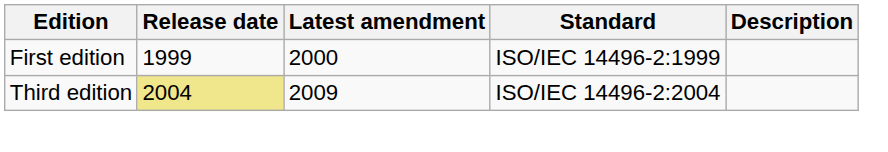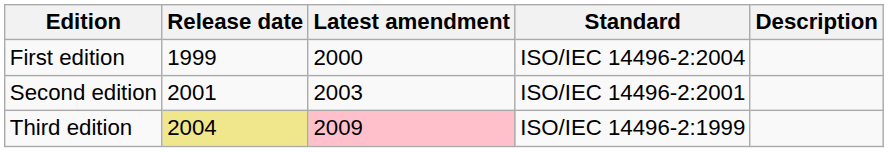 <table class="wikitable sortable">
 <tr>
 <th>Edition</th>
 <th>Release date</th>
 <th>Latest amendment</th>
 <th>Standard</th>
 <th>Description</th>
 </tr>
 <tr>
 <td>First edition</td>
 <td>1999</td>
 <td>2000</td>
-<td>ISO/IEC 14496-2:1999</td>
+<td>ISO/IEC 14496-2:2004</td>
+<td></td>
+</tr>
+<tr>
+<td>Second edition</td>
+<td>2001</td>
+<td>2003</td>
+<td>ISO/IEC 14496-2:2001</td>
 <td></td>
 </tr>
 <tr>
 <td>Third edition</td>
 <td style="background: khaki;">2004</td>
-<td>2009</td>
-<td>ISO/IEC 14496-2:2004</td>
+<td style="background: pink;">2009</td>
+<td>ISO/IEC 14496-2:1999</td>
 <td></td>
 </tr>
 </table>
